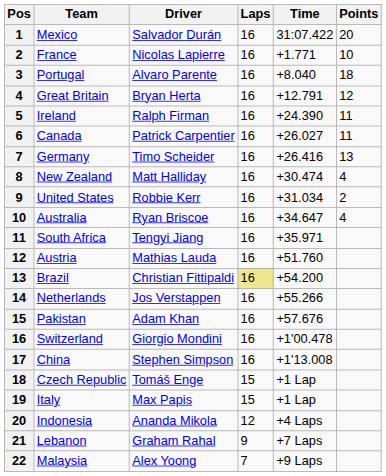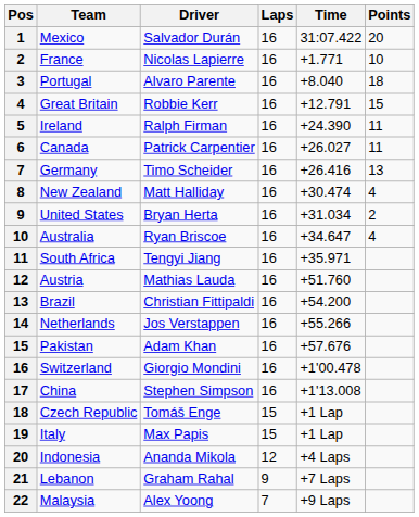 <table class="wikitable">
 <tr>
 <th>Pos</th>
 <th>Team</th>
 <th>Driver</th>
 <th>Laps</th>
 <th>Time</th>
 <th>Points</th>
 </tr>
 <tr>
 <th>1</th>
 <td> <a href='#'>Mexico</a></td>
 <td><a href='#'>Salvador Durán</a></td>
 <td>16</td>
 <td>31:07.422</td>
 <td>20</td>
 </tr>
 <tr>
 <th>2</th>
 <td> <a href='#'>France</a></td>
 <td><a href='#'>Nicolas Lapierre</a></td>
 <td>16</td>
 <td>+1.771</td>
 <td>10</td>
 </tr>
 <tr>
 <th>3</th>
 <td> <a href='#'>Portugal</a></td>
 <td><a href='#'>Alvaro Parente</a></td>
 <td>16</td>
 <td>+8.040</td>
 <td>18</td>
 </tr>
 <tr>
 <th>4</th>
 <td> <a href='#'>Great Britain</a></td>
-<td><a href='#'>Bryan Herta</a></td>
+<td><a href='#'>Robbie Kerr</a></td>
 <td>16</td>
 <td>+12.791</td>
-<td>12</td>
+<td>15</td>
 </tr>
 <tr>
 <th>5</th>
 <td> <a href='#'>Ireland</a></td>
 <td><a href='#'>Ralph Firman</a></td>
 <td>16</td>
 <td>+24.390</td>
 <td>11</td>
 </tr>
 <tr>
 <th>6</th>
 <td> <a href='#'>Canada</a></td>
 <td><a href='#'>Patrick Carpentier</a></td>
 <td>16</td>
 <td>+26.027</td>
 <td>11</td>
 </tr>
 <tr>
 <th>7</th>
 <td> <a href='#'>Germany</a></td>
 <td><a href='#'>Timo Scheider</a></td>
 <td>16</td>
 <td>+26.416</td>
 <td>13</td>
 </tr>
 <tr>
 <th>8</th>
 <td> <a href='#'>New Zealand</a></td>
 <td><a href='#'>Matt Halliday</a></td>
 <td>16</td>
 <td>+30.474</td>
 <td>4</td>
 </tr>
 <tr>
 <th>9</th>
 <td> <a href='#'>United States</a></td>
-<td><a href='#'>Robbie Kerr</a></td>
+<td><a href='#'>Bryan Herta</a></td>
 <td>16</td>
 <td>+31.034</td>
 <td>2</td>
 </tr>
 <tr>
 <th>10</th>
 <td> <a href='#'>Australia</a></td>
 <td><a href='#'>Ryan Briscoe</a></td>
 <td>16</td>
 <td>+34.647</td>
 <td>4</td>
 </tr>
 <tr>
 <th>11</th>
 <td> <a href='#'>South Africa</a></td>
 <td><a href='#'>Tengyi Jiang</a></td>
 <td>16</td>
 <td>+35.971</td>
 <td></td>
 </tr>
 <tr>
 <th>12</th>
 <td> <a href='#'>Austria</a></td>
 <td><a href='#'>Mathias Lauda</a></td>
 <td>16</td>
 <td>+51.760</td>
 <td></td>
 </tr>
 <tr>
 <th>13</th>
 <td> <a href='#'>Brazil</a></td>
 <td><a href='#'>Christian Fittipaldi</a></td>
-<td style="background: khaki;">16</td>
+<td>16</td>
 <td>+54.200</td>
 <td></td>
 </tr>
 <tr>
 <th>14</th>
 <td> <a href='#'>Netherlands</a></td>
 <td><a href='#'>Jos Verstappen</a></td>
 <td>16</td>
 <td>+55.266</td>
 <td></td>
 </tr>
 <tr>
 <th>15</th>
 <td> <a href='#'>Pakistan</a></td>
 <td><a href='#'>Adam Khan</a></td>
 <td>16</td>
 <td>+57.676</td>
 <td></td>
 </tr>
 <tr>
 <th>16</th>
 <td> <a href='#'>Switzerland</a></td>
 <td><a href='#'>Giorgio Mondini</a></td>
 <td>16</td>
 <td>+1'00.478</td>
 <td></td>
 </tr>
 <tr>
 <th>17</th>
 <td> <a href='#'>China</a></td>
 <td><a href='#'>Stephen Simpson</a></td>
 <td>16</td>
 <td>+1'13.008</td>
 <td></td>
 </tr>
 <tr>
 <th>18</th>
 <td> <a href='#'>Czech Republic</a></td>
 <td><a href='#'>Tomáš Enge</a></td>
 <td>15</td>
 <td>+1 Lap</td>
 <td></td>
 </tr>
 <tr>
 <th>19</th>
 <td> <a href='#'>Italy</a></td>
 <td><a href='#'>Max Papis</a></td>
 <td>15</td>
 <td>+1 Lap</td>
 <td></td>
 </tr>
 <tr>
 <th>20</th>
 <td> <a href='#'>Indonesia</a></td>
 <td><a href='#'>Ananda Mikola</a></td>
 <td>12</td>
 <td>+4 Laps</td>
 <td></td>
 </tr>
 <tr>
 <th>21</th>
 <td> <a href='#'>Lebanon</a></td>
 <td><a href='#'>Graham Rahal</a></td>
 <td>9</td>
 <td>+7 Laps</td>
 <td></td>
 </tr>
 <tr>
 <th>22</th>
 <td> <a href='#'>Malaysia</a></td>
 <td><a href='#'>Alex Yoong</a></td>
 <td>7</td>
 <td>+9 Laps</td>
 <td></td>
 </tr>
 </table>
